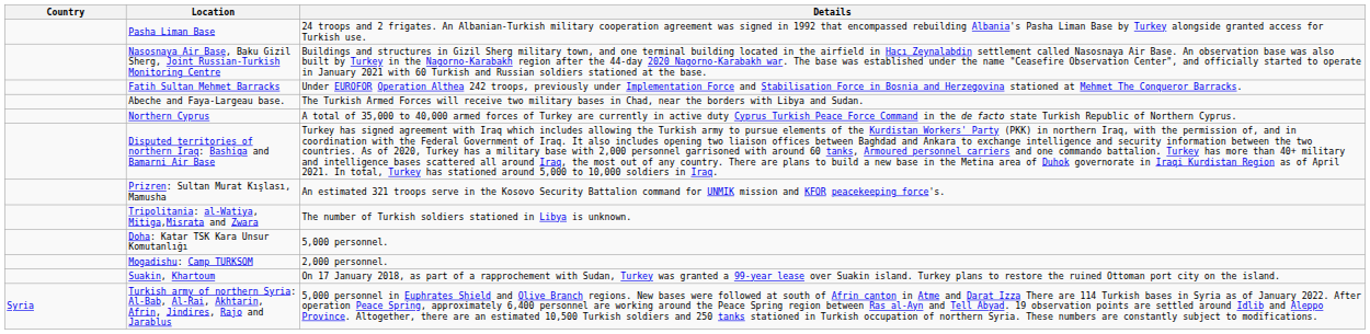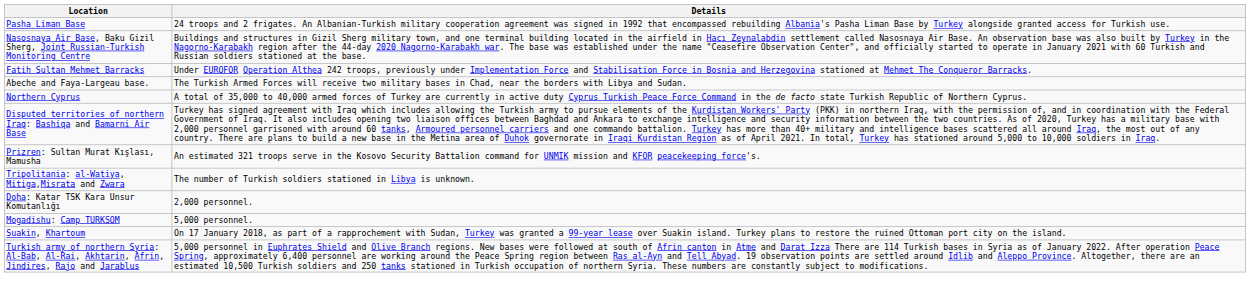 <table class="wikitable">
 <tr>
-<th width=170>Country</th>
 <th>Location</th>
 <th>Details</th>
 </tr>
 <tr>
-<td></td>
 <td><a href='#'>Pasha Liman Base</a></td>
 <td>24 troops  and  2 frigates. An Albanian-Turkish military cooperation agreement was signed in 1992 that encompassed rebuilding <a href='#'>Albania</a>'s Pasha Liman Base by <a href='#'>Turkey</a> alongside granted access for Turkish use.</td>
 </tr>
 <tr>
-<td></td>
 <td><a href='#'>Nasosnaya Air Base</a>, Baku Gizil Sherg, <a href='#'>Joint Russian-Turkish Monitoring Centre</a></td>
 <td>Buildings and structures in Gizil Sherg military town, and one terminal building located in the airfield in <a href='#'>Hacı Zeynalabdin</a> settlement called Nasosnaya Air Base. An observation base was also built by <a href='#'>Turkey</a> in the <a href='#'>Nagorno-Karabakh</a> region after the 44-day <a href='#'>2020 Nagorno-Karabakh war</a>. The base was established  under the name "Ceasefire Observation Center", and officially started to operate in January 2021 with 60 Turkish and Russian soldiers stationed at the base.</td>
 </tr>
 <tr>
-<td></td>
 <td><a href='#'>Fatih Sultan Mehmet Barracks</a></td>
 <td>Under <a href='#'>EUROFOR</a> <a href='#'>Operation Althea</a> 242 troops, previously under <a href='#'>Implementation Force</a> and <a href='#'>Stabilisation Force in Bosnia and Herzegovina</a> stationed at <a href='#'>Mehmet The Conqueror Barracks</a>.</td>
 </tr>
 <tr>
-<td></td>
 <td>Abeche and Faya-Largeau base.</td>
 <td>The Turkish Armed Forces will receive two military bases in Chad, near the borders with Libya and Sudan.</td>
 </tr>
 <tr>
-<td></td>
 <td><a href='#'>Northern Cyprus</a></td>
 <td>A total of 35,000 to 40,000 armed forces of Turkey are currently in active duty <a href='#'>Cyprus Turkish Peace Force Command</a> in the <em>de facto</em> state Turkish Republic of Northern Cyprus.</td>
 </tr>
 <tr>
-<td></td>
 <td><a href='#'>Disputed territories of northern Iraq</a>: <a href='#'>Bashiqa</a> and <a href='#'>Bamarni Air Base</a></td>
 <td>Turkey has signed agreement with Iraq which includes allowing the Turkish army to pursue elements of the <a href='#'>Kurdistan Workers' Party</a> (PKK) in northern Iraq, with the permission of, and in coordination with the Federal Government of Iraq. It also includes opening two liaison offices between Baghdad and Ankara to exchange intelligence and security information between the two countries. As of 2020, Turkey has a military base with 2,000 personnel garrisoned with around 60 <a href='#'>tanks</a>, <a href='#'>Armoured personnel carriers</a> and one commando battalion. <a href='#'>Turkey</a> has more than 40+ military and intelligence bases scattered all around <a href='#'>Iraq</a>, the most out of any country. There are plans to build a new base in the Metina area of <a href='#'>Duhok</a> governorate in <a href='#'>Iraqi Kurdistan Region</a> as of April 2021. In total, <a href='#'>Turkey</a> has stationed around 5,000 to 10,000 soldiers in <a href='#'>Iraq</a>.</td>
 </tr>
 <tr>
-<td></td>
 <td><a href='#'>Prizren</a>: Sultan Murat Kışlası, Mamusha</td>
 <td>An estimated 321 troops serve in the Kosovo Security Battalion command for <a href='#'>UNMIK</a> mission and <a href='#'>KFOR</a> <a href='#'>peacekeeping force</a>'s.</td>
 </tr>
 <tr>
-<td></td>
 <td><a href='#'>Tripolitania</a>: <a href='#'>al-Watiya</a>, <a href='#'>Mitiga</a>,<a href='#'>Misrata</a> and <a href='#'>Zwara</a></td>
 <td>The number of Turkish soldiers stationed in <a href='#'>Libya</a> is unknown.</td>
 </tr>
 <tr>
-<td></td>
 <td><a href='#'>Doha</a>: Katar TSK Kara Unsur Komutanlığı</td>
+<td>2,000 personnel.</td>
+</tr>
+<tr>
+<td><a href='#'>Mogadishu</a>: <a href='#'>Camp TURKSOM</a></td>
 <td>5,000 personnel.</td>
 </tr>
 <tr>
-<td></td>
-<td><a href='#'>Mogadishu</a>: <a href='#'>Camp TURKSOM</a></td>
-<td>2,000 personnel.</td>
-</tr>
-<tr>
-<td></td>
 <td><a href='#'>Suakin</a>, <a href='#'>Khartoum</a></td>
 <td>On 17 January 2018, as part of a rapprochement with Sudan, <a href='#'>Turkey</a> was granted a <a href='#'>99-year lease</a> over Suakin island. Turkey plans to restore the ruined Ottoman port city on the island.</td>
 </tr>
 <tr>
-<td> <a href='#'>Syria</a></td>
 <td><a href='#'>Turkish army of northern Syria</a>: <a href='#'>Al-Bab</a>, <a href='#'>Al-Rai</a>, <a href='#'>Akhtarin</a>, <a href='#'>Afrin</a>, <a href='#'>Jindires</a>, <a href='#'>Rajo</a> and <a href='#'>Jarablus</a></td>
 <td>5,000 personnel in <a href='#'>Euphrates Shield</a> and <a href='#'>Olive Branch</a> regions. New bases were followed at south of <a href='#'>Afrin canton</a> in <a href='#'>Atme</a> and <a href='#'>Darat Izza</a> There are 114 Turkish bases in Syria as of January 2022. After operation <a href='#'>Peace Spring</a>, approximately 6,400 personnel are working around the Peace Spring region between <a href='#'>Ras al-Ayn</a> and <a href='#'>Tell Abyad</a>. 19 observation points are settled around <a href='#'>Idlib</a> and <a href='#'>Aleppo Province</a>. Altogether, there are an estimated 10,500 Turkish soldiers and 250 <a href='#'>tanks</a> stationed in Turkish occupation of northern Syria. These numbers are constantly subject to modifications.</td>
 </tr>
 </table>
